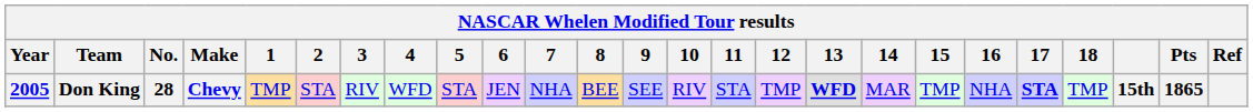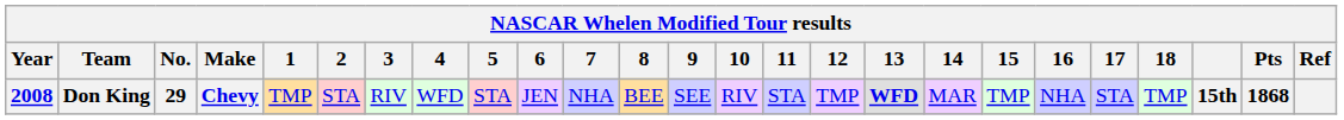 <table class="wikitable" style="text-align:center; font-size:75%">
 <tr>
 <th colspan=38><a href='#'>NASCAR Whelen Modified Tour</a> results</th>
 </tr>
 <tr>
 <th>Year</th>
 <th>Team</th>
 <th>No.</th>
 <th>Make</th>
 <th>1</th>
 <th>2</th>
 <th>3</th>
 <th>4</th>
 <th>5</th>
 <th>6</th>
 <th>7</th>
 <th>8</th>
 <th>9</th>
 <th>10</th>
 <th>11</th>
 <th>12</th>
 <th>13</th>
 <th>14</th>
 <th>15</th>
 <th>16</th>
 <th>17</th>
 <th>18</th>
 <th></th>
 <th>Pts</th>
 <th>Ref</th>
 </tr>
 <tr>
-<th><a href='#'>2005</a></th>
+<th><a href='#'>2008</a></th>
 <th>Don King</th>
-<th>28</th>
+<th>29</th>
 <th><a href='#'>Chevy</a></th>
 <td style="background:#FFDF9F;"><a href='#'>TMP</a><br></td>
 <td style="background:#FFCFCF;"><a href='#'>STA</a><br></td>
 <td style="background:#DFFFDF;"><a href='#'>RIV</a><br></td>
 <td style="background:#DFFFDF;"><a href='#'>WFD</a><br></td>
 <td style="background:#FFCFCF;"><a href='#'>STA</a><br></td>
 <td style="background:#EFCFFF;"><a href='#'>JEN</a><br></td>
 <td style="background:#CFCFFF;"><a href='#'>NHA</a><br></td>
 <td style="background:#FFDF9F;"><a href='#'>BEE</a><br></td>
 <td style="background:#CFCFFF;"><a href='#'>SEE</a><br></td>
 <td style="background:#EFCFFF;"><a href='#'>RIV</a><br></td>
 <td style="background:#CFCFFF;"><a href='#'>STA</a><br></td>
 <td style="background:#EFCFFF;"><a href='#'>TMP</a><br></td>
 <td style="background:#DFDFDF;"><strong><a href='#'>WFD</a><br></strong></td>
 <td style="background:#EFCFFF;"><a href='#'>MAR</a><br></td>
 <td style="background:#DFFFDF;"><a href='#'>TMP</a><br></td>
 <td style="background:#CFCFFF;"><a href='#'>NHA</a><br></td>
-<td style="background:#CFCFFF;"><strong><a href='#'>STA</a><br></strong></td>
+<td style="background:#CFCFFF;"><a href='#'>STA</a><br></td>
 <td style="background:#DFFFDF;"><a href='#'>TMP</a><br></td>
 <th>15th</th>
-<th>1865</th>
+<th>1868</th>
 <th></th>
 </tr>
 </table>
